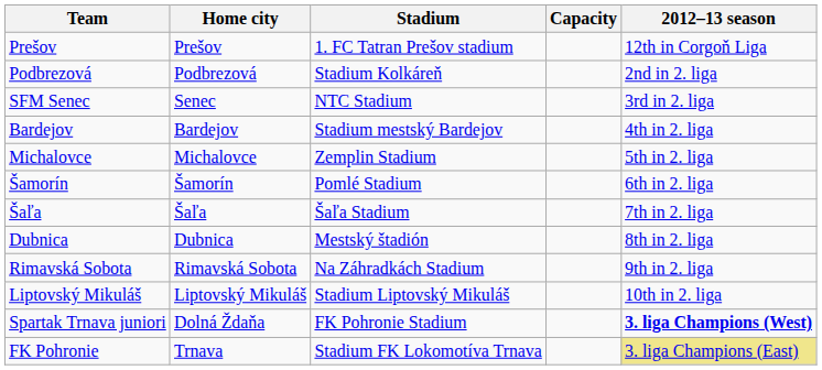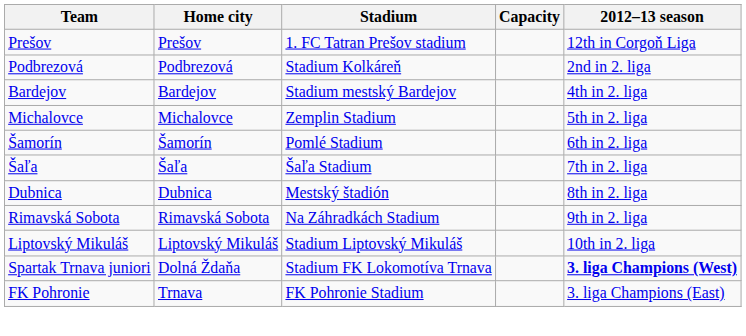 <table class="wikitable sortable">
 <tr>
 <th>Team</th>
 <th>Home city</th>
 <th>Stadium</th>
 <th>Capacity</th>
 <th>2012–13 season</th>
 </tr>
 <tr>
 <td><a href='#'>Prešov</a></td>
 <td><a href='#'>Prešov</a></td>
 <td><a href='#'>1. FC Tatran Prešov stadium</a></td>
 <td></td>
 <td><a href='#'>12th in Corgoň Liga</a></td>
 </tr>
 <tr>
 <td><a href='#'>Podbrezová</a></td>
 <td><a href='#'>Podbrezová</a></td>
 <td><a href='#'>Stadium Kolkáreň</a></td>
 <td></td>
 <td><a href='#'>2nd in 2. liga</a></td>
-</tr>
-<tr>
-<td><a href='#'>SFM Senec</a></td>
-<td><a href='#'>Senec</a></td>
-<td><a href='#'>NTC Stadium</a></td>
-<td></td>
-<td><a href='#'>3rd in 2. liga</a></td>
 </tr>
 <tr>
 <td><a href='#'>Bardejov</a></td>
 <td><a href='#'>Bardejov</a></td>
 <td><a href='#'>Stadium mestský Bardejov</a></td>
 <td></td>
 <td><a href='#'>4th in 2. liga</a></td>
 </tr>
 <tr>
 <td><a href='#'>Michalovce</a></td>
 <td><a href='#'>Michalovce</a></td>
 <td><a href='#'>Zemplin Stadium</a></td>
 <td></td>
 <td><a href='#'>5th in 2. liga</a></td>
 </tr>
 <tr>
 <td><a href='#'>Šamorín</a></td>
 <td><a href='#'>Šamorín</a></td>
 <td><a href='#'>Pomlé Stadium</a></td>
 <td></td>
 <td><a href='#'>6th in 2. liga</a></td>
 </tr>
 <tr>
 <td><a href='#'>Šaľa</a></td>
 <td><a href='#'>Šaľa</a></td>
 <td><a href='#'>Šaľa Stadium</a></td>
 <td></td>
 <td><a href='#'>7th in 2. liga</a></td>
 </tr>
 <tr>
 <td><a href='#'>Dubnica</a></td>
 <td><a href='#'>Dubnica</a></td>
 <td><a href='#'>Mestský štadión</a></td>
 <td></td>
 <td><a href='#'>8th in 2. liga</a></td>
 </tr>
 <tr>
 <td><a href='#'>Rimavská Sobota</a></td>
 <td><a href='#'>Rimavská Sobota</a></td>
 <td><a href='#'>Na Záhradkách Stadium</a></td>
 <td></td>
 <td><a href='#'>9th in 2. liga</a></td>
 </tr>
 <tr>
 <td><a href='#'>Liptovský Mikuláš</a></td>
 <td><a href='#'>Liptovský Mikuláš</a></td>
 <td><a href='#'>Stadium Liptovský Mikuláš</a></td>
 <td></td>
 <td><a href='#'>10th in 2. liga</a></td>
 </tr>
 <tr>
 <td><a href='#'>Spartak Trnava juniori</a></td>
 <td><a href='#'>Dolná Ždaňa</a></td>
-<td><a href='#'>FK Pohronie Stadium</a></td>
+<td><a href='#'>Stadium FK Lokomotíva Trnava</a></td>
 <td></td>
 <td><strong><a href='#'>3. liga Champions (West)</a></strong></td>
 </tr>
 <tr>
 <td><a href='#'>FK Pohronie</a></td>
 <td><a href='#'>Trnava</a></td>
-<td><a href='#'>Stadium FK Lokomotíva Trnava</a></td>
+<td><a href='#'>FK Pohronie Stadium</a></td>
 <td></td>
-<td style="background: khaki;"><a href='#'>3. liga Champions (East)</a></td>
+<td><a href='#'>3. liga Champions (East)</a></td>
 </tr>
 </table>
